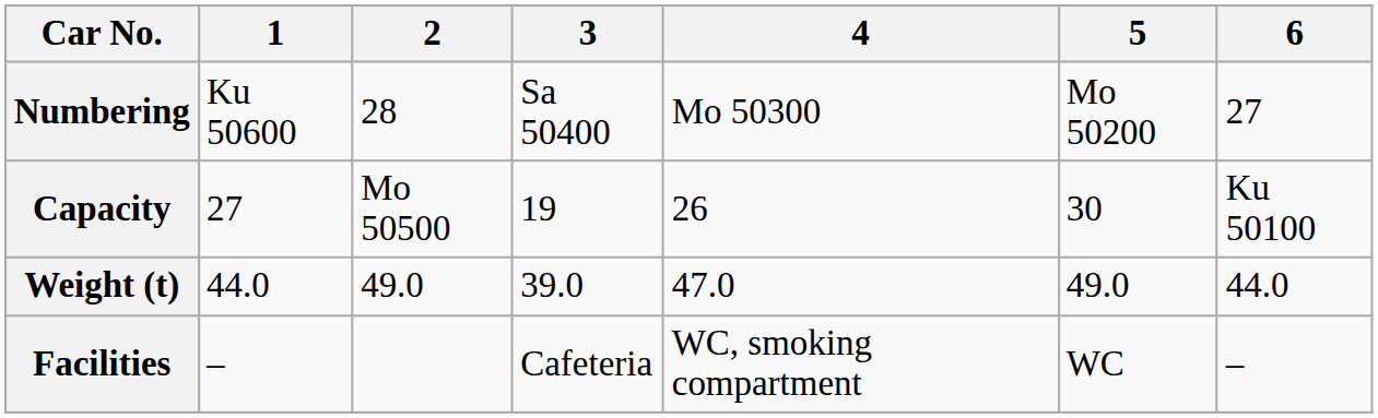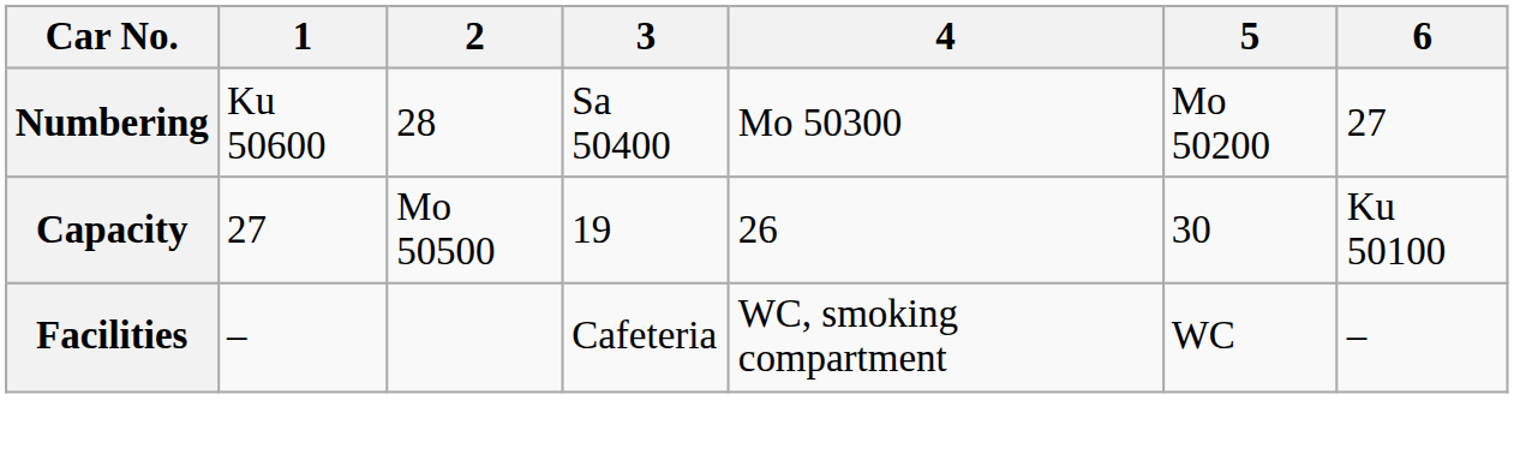 <table class="wikitable">
 <tr>
 <th>Car No.</th>
 <th>1</th>
 <th>2</th>
 <th>3</th>
 <th>4</th>
 <th>5</th>
 <th>6</th>
 </tr>
 <tr>
 <th>Numbering</th>
 <td>Ku 50600</td>
 <td>28</td>
 <td>Sa 50400</td>
 <td>Mo 50300</td>
 <td>Mo 50200</td>
 <td>27</td>
 </tr>
 <tr>
 <th>Capacity</th>
 <td>27</td>
 <td>Mo 50500</td>
 <td>19</td>
 <td>26</td>
 <td>30</td>
 <td>Ku 50100</td>
 </tr>
 <tr>
-<th>Weight (t)</th>
-<td>44.0</td>
-<td>49.0</td>
-<td>39.0</td>
-<td>47.0</td>
-<td>49.0</td>
-<td>44.0</td>
-</tr>
-<tr>
 <th>Facilities</th>
 <td>–</td>
 <td></td>
 <td>Cafeteria</td>
 <td>WC, smoking compartment</td>
 <td>WC</td>
 <td>–</td>
 </tr>
 </table>
